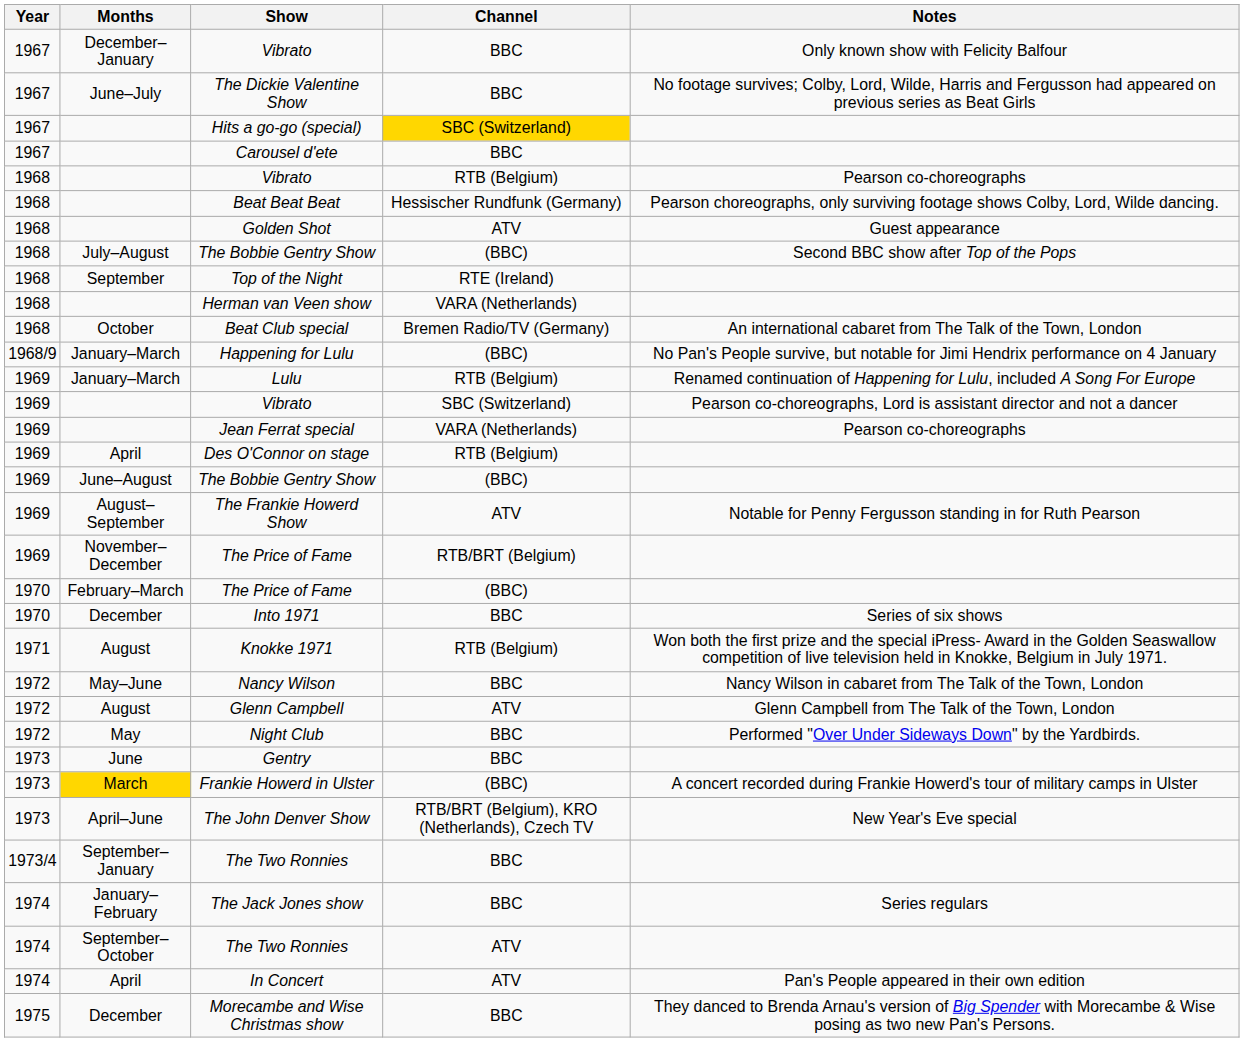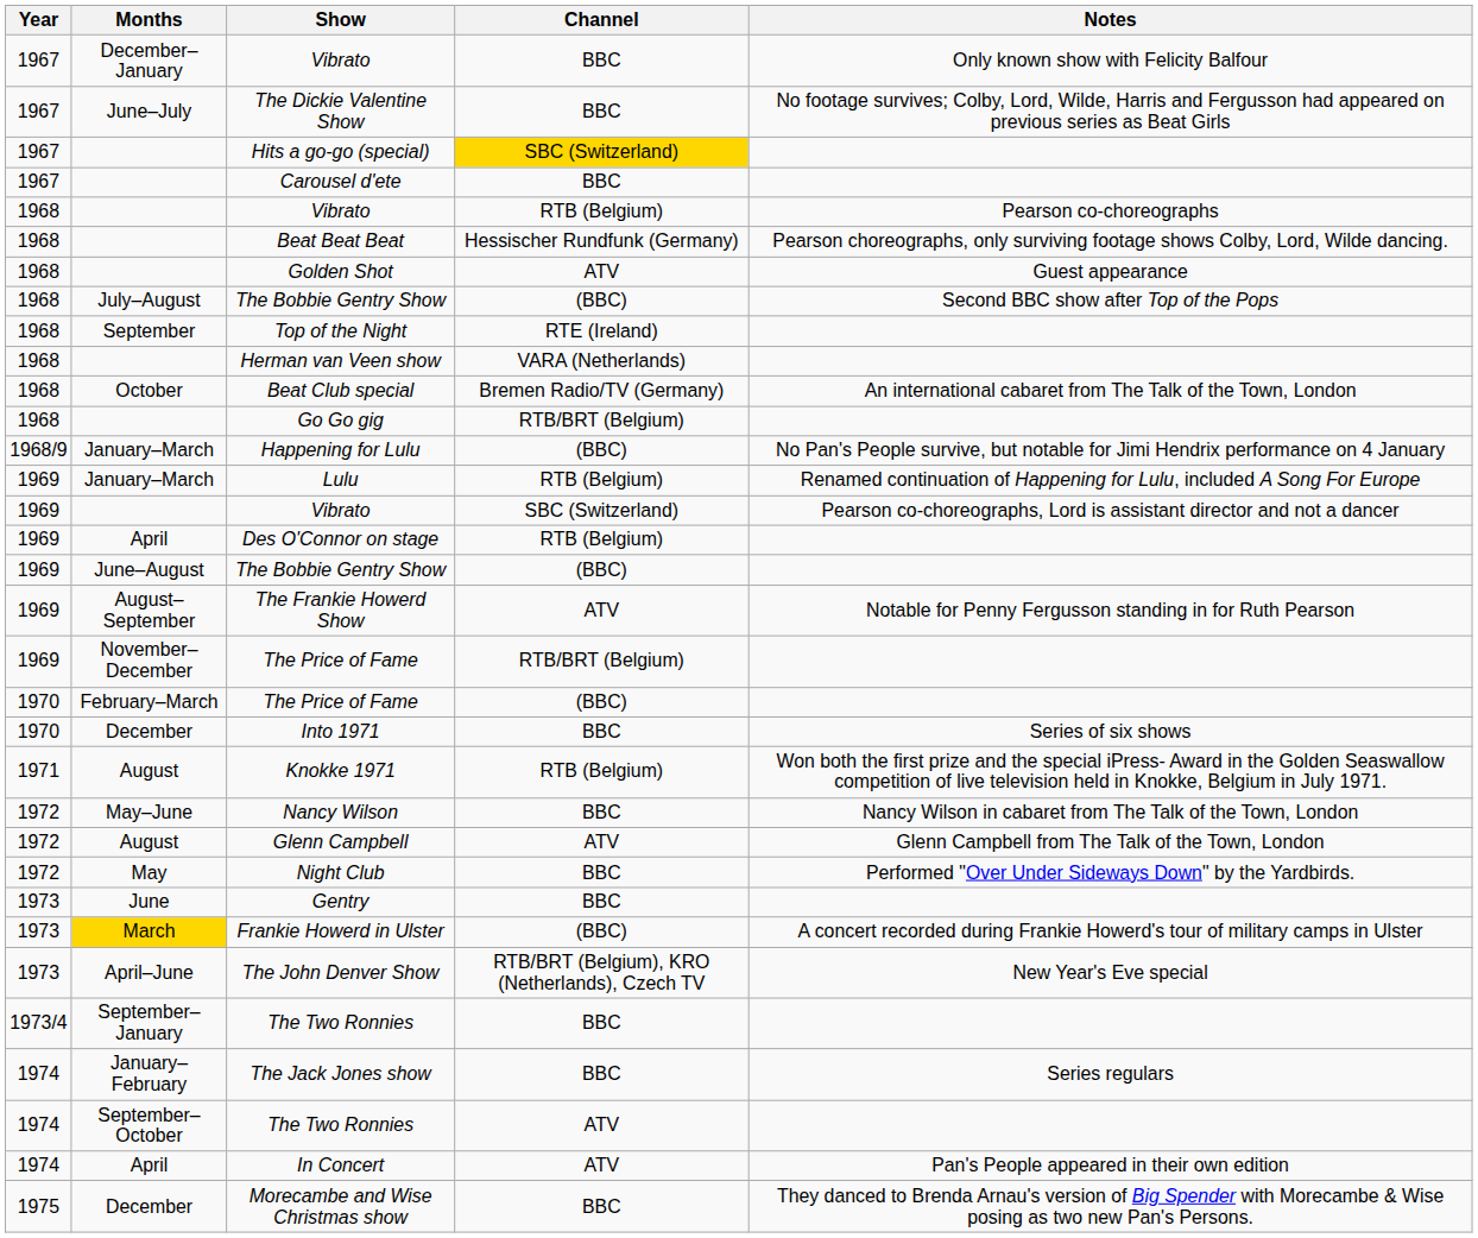 <table class="wikitable" style="text-align: center;">
 <tr>
 <th>Year</th>
 <th>Months</th>
 <th>Show</th>
 <th>Channel</th>
 <th>Notes</th>
 </tr>
 <tr>
 <td>1967</td>
 <td>December–January</td>
 <td><em>Vibrato</em></td>
 <td>BBC</td>
 <td>Only known show with Felicity Balfour</td>
 </tr>
 <tr>
 <td>1967</td>
 <td>June–July</td>
 <td><em>The Dickie Valentine Show</em></td>
 <td>BBC</td>
 <td>No footage survives; Colby, Lord, Wilde, Harris and Fergusson had appeared on previous series as Beat Girls</td>
 </tr>
 <tr>
 <td>1967</td>
 <td></td>
 <td><em>Hits a go-go (special)</em></td>
 <td style="background: gold;">SBC (Switzerland)</td>
 <td></td>
 </tr>
 <tr>
 <td>1967</td>
 <td></td>
 <td><em>Carousel d'ete</em></td>
 <td>BBC</td>
 </tr>
 <tr>
 <td>1968</td>
 <td></td>
 <td><em>Vibrato</em></td>
 <td>RTB (Belgium)</td>
 <td>Pearson co-choreographs</td>
 </tr>
 <tr>
 <td>1968</td>
 <td></td>
 <td><em>Beat Beat Beat</em></td>
 <td>Hessischer Rundfunk (Germany)</td>
 <td>Pearson choreographs, only surviving footage shows Colby, Lord, Wilde dancing.</td>
 </tr>
 <tr>
 <td>1968</td>
 <td></td>
 <td><em>Golden Shot</em></td>
 <td>ATV</td>
 <td>Guest appearance</td>
 </tr>
 <tr>
 <td>1968</td>
 <td>July–August</td>
 <td><em>The Bobbie Gentry Show</em></td>
 <td>(BBC)</td>
 <td>Second BBC show after <em>Top of the Pops</em></td>
 </tr>
 <tr>
 <td>1968</td>
 <td>September</td>
 <td><em>Top of the Night</em></td>
 <td>RTE (Ireland)</td>
 <td></td>
 </tr>
 <tr>
 <td>1968</td>
 <td></td>
 <td><em>Herman van Veen show</em></td>
 <td>VARA (Netherlands)</td>
 <td></td>
 </tr>
 <tr>
 <td>1968</td>
 <td>October</td>
 <td><em>Beat Club special</em></td>
 <td>Bremen Radio/TV (Germany)</td>
 <td>An international cabaret from The Talk of the Town, London</td>
 </tr>
 <tr>
+<td>1968</td>
+<td></td>
+<td><em>Go Go gig</em></td>
+<td>RTB/BRT (Belgium)</td>
+<td></td>
+</tr>
+<tr>
 <td>1968/9</td>
 <td>January–March</td>
 <td><em>Happening for Lulu</em></td>
 <td>(BBC)</td>
 <td>No Pan's People survive, but notable for Jimi Hendrix performance on 4 January</td>
 </tr>
 <tr>
 <td>1969</td>
 <td>January–March</td>
 <td><em>Lulu</em></td>
 <td>RTB (Belgium)</td>
 <td>Renamed continuation of <em>Happening for Lulu</em>, included <em>A Song For Europe</em></td>
 </tr>
 <tr>
 <td>1969</td>
 <td></td>
 <td><em>Vibrato</em></td>
 <td>SBC (Switzerland)</td>
 <td>Pearson co-choreographs, Lord is assistant director and not a dancer</td>
-</tr>
-<tr>
-<td>1969</td>
-<td></td>
-<td><em>Jean Ferrat special</em></td>
-<td>VARA (Netherlands)</td>
-<td>Pearson co-choreographs</td>
 </tr>
 <tr>
 <td>1969</td>
 <td>April</td>
 <td><em>Des O'Connor on stage</em></td>
 <td>RTB (Belgium)</td>
 <td></td>
 </tr>
 <tr>
 <td>1969</td>
 <td>June–August</td>
 <td><em>The Bobbie Gentry Show</em></td>
 <td>(BBC)</td>
 <td></td>
 </tr>
 <tr>
 <td>1969</td>
 <td>August–September</td>
 <td><em>The Frankie Howerd Show</em></td>
 <td>ATV</td>
 <td>Notable for Penny Fergusson standing in for Ruth Pearson</td>
 </tr>
 <tr>
 <td>1969</td>
 <td>November–December</td>
 <td><em>The Price of Fame</em></td>
 <td>RTB/BRT (Belgium)</td>
 <td></td>
 </tr>
 <tr>
 <td>1970</td>
 <td>February–March</td>
 <td><em>The Price of Fame</em></td>
 <td>(BBC)</td>
 <td></td>
 </tr>
 <tr>
 <td>1970</td>
 <td>December</td>
 <td><em>Into 1971</em></td>
 <td>BBC</td>
 <td>Series of six shows</td>
 </tr>
 <tr>
 <td>1971</td>
 <td>August</td>
 <td><em>Knokke 1971</em></td>
 <td>RTB (Belgium)</td>
 <td>Won both the first prize and the special iPress- Award in the Golden Seaswallow competition of live television held in Knokke, Belgium in July 1971.</td>
 </tr>
 <tr>
 <td>1972</td>
 <td>May–June</td>
 <td><em>Nancy Wilson</em></td>
 <td>BBC</td>
 <td>Nancy Wilson in cabaret from The Talk of the Town, London</td>
 </tr>
 <tr>
 <td>1972</td>
 <td>August</td>
 <td><em>Glenn Campbell</em></td>
 <td>ATV</td>
 <td>Glenn Campbell from The Talk of the Town, London</td>
 </tr>
 <tr>
 <td>1972</td>
 <td>May</td>
 <td><em>Night Club</em></td>
 <td>BBC</td>
 <td>Performed "<a href='#'>Over Under Sideways Down</a>" by the Yardbirds.</td>
 </tr>
 <tr>
 <td>1973</td>
 <td>June</td>
 <td><em>Gentry</em></td>
 <td>BBC</td>
 <td></td>
 </tr>
 <tr>
 <td>1973</td>
 <td style="background: gold;">March</td>
 <td><em>Frankie Howerd in Ulster</em></td>
 <td>(BBC)</td>
 <td>A concert recorded during Frankie Howerd's tour of military camps in Ulster</td>
 </tr>
 <tr>
 <td>1973</td>
 <td>April–June</td>
 <td><em>The John Denver Show</em></td>
 <td>RTB/BRT (Belgium), KRO (Netherlands), Czech TV</td>
 <td>New Year's Eve special</td>
 </tr>
 <tr>
 <td>1973/4</td>
 <td>September–January</td>
 <td><em>The Two Ronnies</em></td>
 <td>BBC</td>
 <td></td>
 </tr>
 <tr>
 <td>1974</td>
 <td>January–February</td>
 <td><em>The Jack Jones show</em></td>
 <td>BBC</td>
 <td>Series regulars</td>
 </tr>
 <tr>
 <td>1974</td>
 <td>September–October</td>
 <td><em>The Two Ronnies</em></td>
 <td>ATV</td>
 <td></td>
 </tr>
 <tr>
 <td>1974</td>
 <td>April</td>
 <td><em>In Concert</em></td>
 <td>ATV</td>
 <td>Pan's People appeared in their own edition</td>
 </tr>
 <tr>
 <td>1975</td>
 <td>December</td>
 <td><em>Morecambe and Wise Christmas show</em></td>
 <td>BBC</td>
 <td>They danced to Brenda Arnau's version of <em><a href='#'>Big Spender</a></em> with Morecambe & Wise posing as two new Pan's Persons.</td>
 </tr>
 </table>
